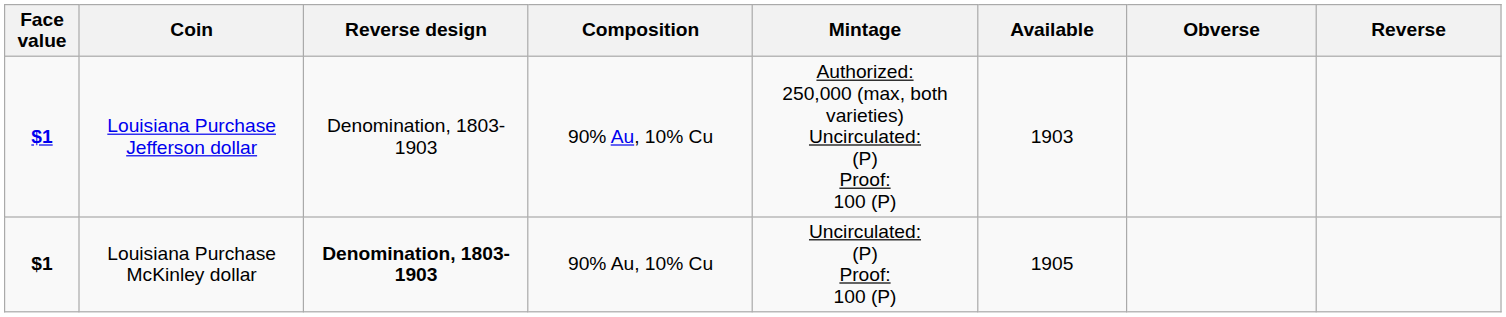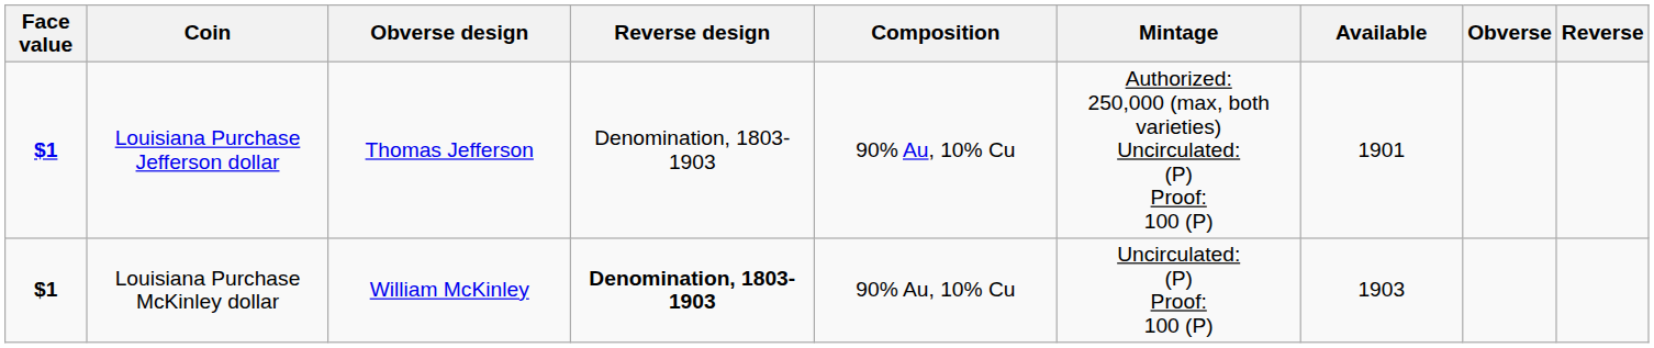 <table class="wikitable">
 <tr>
 <th width="5%">Face value</th>
 <th width="15%">Coin</th>
+<th width="15%">Obverse design</th>
 <th width="15%">Reverse design</th>
 <th width="15%">Composition</th>
 <th width="15%">Mintage</th>
 <th width="10%">Available</th>
 <th>Obverse</th>
 <th>Reverse</th>
 </tr>
 <tr>
 <td align="center"><strong><a href='#'>$1</a></strong></td>
 <td align="center"><a href='#'>Louisiana Purchase Jefferson dollar</a></td>
+<td align="center"><a href='#'>Thomas Jefferson</a></td>
 <td align="center">Denomination, 1803-1903</td>
 <td align="center">90% <a href='#'>Au</a>, 10% Cu</td>
 <td align="center"><u>Authorized:</u><br>250,000 (max, both varieties)<br><u>Uncirculated:</u><br> (P)<br><u>Proof:</u><br>100 (P)</td>
-<td align="center">1903</td>
+<td align="center">1901</td>
 <td></td>
 <td></td>
 </tr>
 <tr>
 <td align="center"><strong>$1</strong></td>
 <td align="center">Louisiana Purchase McKinley dollar</td>
+<td align="center"><a href='#'>William McKinley</a></td>
 <td align="center"><strong>Denomination, 1803-1903</strong></td>
 <td align="center">90% Au, 10% Cu</td>
 <td align="center"><u>Uncirculated:</u><br> (P)<br><u>Proof:</u><br>100 (P)</td>
-<td align="center">1905</td>
+<td align="center">1903</td>
 <td></td>
 <td></td>
 </tr>
 </table>
